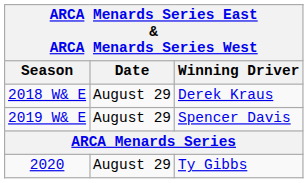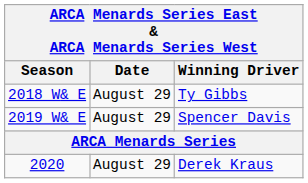 <table class="wikitable" style="font-size: 95%;">
 <tr>
 <th colspan=3><a href='#'>ARCA</a> <a href='#'>Menards Series East</a><br>&<br><a href='#'>ARCA</a> <a href='#'>Menards Series West</a></th>
 </tr>
 <tr>
 <th>Season</th>
 <th>Date</th>
 <th>Winning Driver</th>
 </tr>
 <tr>
 <td align=center><a href='#'>2018 W</a><a href='#'>& E</a></td>
 <td>August 29</td>
-<td> <a href='#'>Derek Kraus</a></td>
+<td> <a href='#'>Ty Gibbs</a></td>
 </tr>
 <tr>
 <td align=center><a href='#'>2019 W</a><a href='#'>& E</a></td>
 <td>August 29</td>
 <td> <a href='#'>Spencer Davis</a></td>
 </tr>
 <tr>
 <th colspan="3"><a href='#'>ARCA Menards Series</a></th>
 </tr>
 <tr>
 <td align=center><a href='#'>2020</a></td>
 <td>August 29</td>
-<td> <a href='#'>Ty Gibbs</a></td>
+<td> <a href='#'>Derek Kraus</a></td>
 </tr>
 </table>
